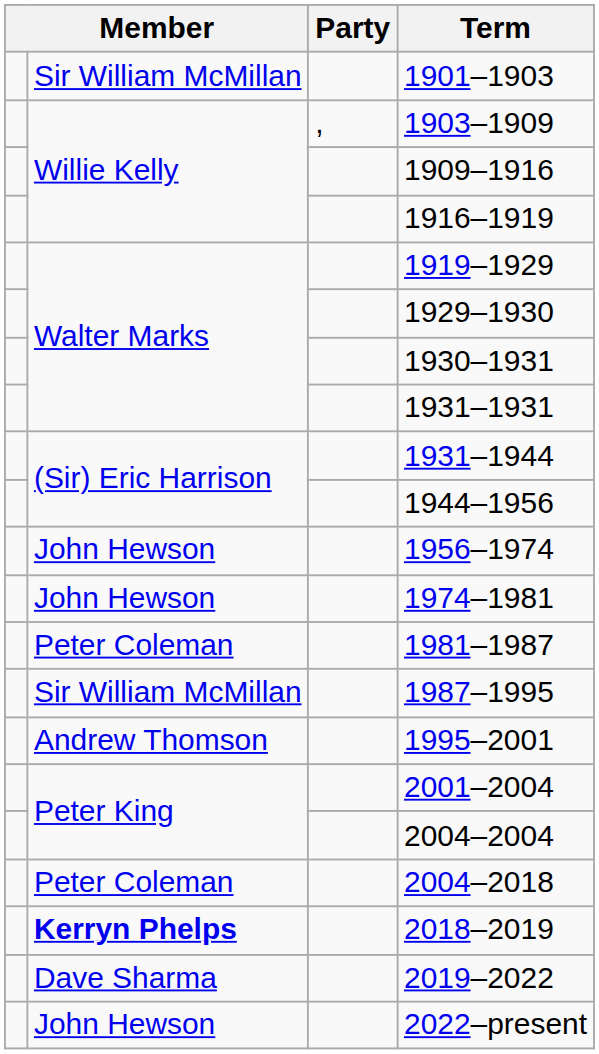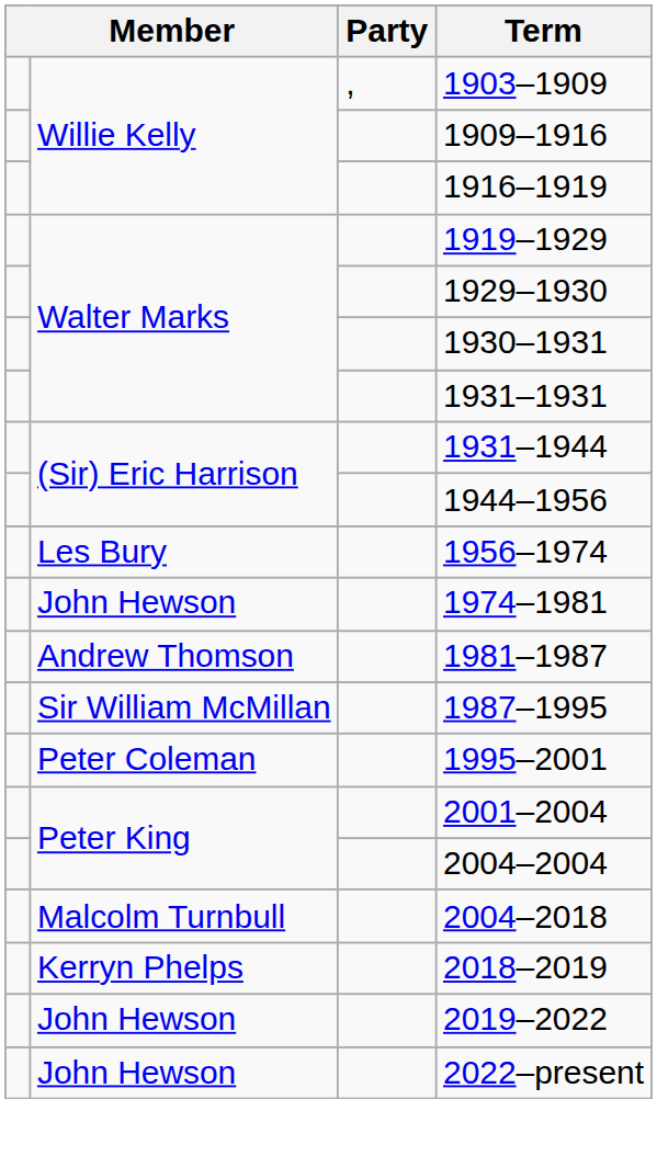 <table class="wikitable">
 <tr>
 <th colspan="2">Member</th>
 <th>Party</th>
 <th>Term</th>
-</tr>
-<tr>
-<td> </td>
-<td><a href='#'>Sir William McMillan</a></td>
-<td></td>
-<td><a href='#'>1901</a>–1903</td>
 </tr>
 <tr>
 <td> </td>
 <td rowspan="3"><a href='#'>Willie Kelly</a></td>
 <td>, </td>
 <td><a href='#'>1903</a>–1909</td>
 </tr>
 <tr>
 <td> </td>
 <td></td>
 <td>1909–1916</td>
 </tr>
 <tr>
 <td> </td>
 <td></td>
 <td>1916–1919</td>
 </tr>
 <tr>
 <td> </td>
 <td rowspan="4"><a href='#'>Walter Marks</a></td>
 <td></td>
 <td><a href='#'>1919</a>–1929</td>
 </tr>
 <tr>
 <td> </td>
 <td> </td>
 <td>1929–1930</td>
 </tr>
 <tr>
 <td> </td>
 <td></td>
 <td>1930–1931</td>
 </tr>
 <tr>
 <td> </td>
 <td></td>
 <td>1931–1931</td>
 </tr>
 <tr>
 <td> </td>
 <td rowspan="2"><a href='#'>(Sir) Eric Harrison</a></td>
 <td></td>
 <td><a href='#'>1931</a>–1944</td>
 </tr>
 <tr>
 <td> </td>
 <td></td>
 <td>1944–1956</td>
 </tr>
 <tr>
 <td> </td>
-<td><a href='#'>John Hewson</a></td>
+<td><a href='#'>Les Bury</a></td>
 <td></td>
 <td><a href='#'>1956</a>–1974</td>
 </tr>
 <tr>
 <td> </td>
 <td><a href='#'>John Hewson</a></td>
 <td></td>
 <td><a href='#'>1974</a>–1981</td>
 </tr>
 <tr>
 <td> </td>
-<td><a href='#'>Peter Coleman</a></td>
+<td><a href='#'>Andrew Thomson</a></td>
 <td></td>
 <td><a href='#'>1981</a>–1987</td>
 </tr>
 <tr>
 <td> </td>
 <td><a href='#'>Sir William McMillan</a></td>
 <td></td>
 <td><a href='#'>1987</a>–1995</td>
 </tr>
 <tr>
 <td> </td>
-<td><a href='#'>Andrew Thomson</a></td>
+<td><a href='#'>Peter Coleman</a></td>
 <td></td>
 <td><a href='#'>1995</a>–2001</td>
 </tr>
 <tr>
 <td> </td>
 <td rowspan="2"><a href='#'>Peter King</a></td>
 <td></td>
 <td><a href='#'>2001</a>–2004</td>
 </tr>
 <tr>
 <td> </td>
 <td></td>
 <td>2004–2004</td>
 </tr>
 <tr>
 <td> </td>
-<td><a href='#'>Peter Coleman</a></td>
+<td><a href='#'>Malcolm Turnbull</a></td>
 <td></td>
 <td><a href='#'>2004</a>–2018</td>
 </tr>
 <tr>
 <td> </td>
-<td><strong><a href='#'>Kerryn Phelps</a></strong></td>
+<td><a href='#'>Kerryn Phelps</a></td>
 <td></td>
 <td><a href='#'>2018</a>–2019</td>
 </tr>
 <tr>
 <td> </td>
-<td><a href='#'>Dave Sharma</a></td>
+<td><a href='#'>John Hewson</a></td>
 <td></td>
 <td><a href='#'>2019</a>–2022</td>
 </tr>
 <tr>
 <td> </td>
 <td><a href='#'>John Hewson</a></td>
 <td></td>
 <td><a href='#'>2022</a>–present</td>
 </tr>
 </table>
